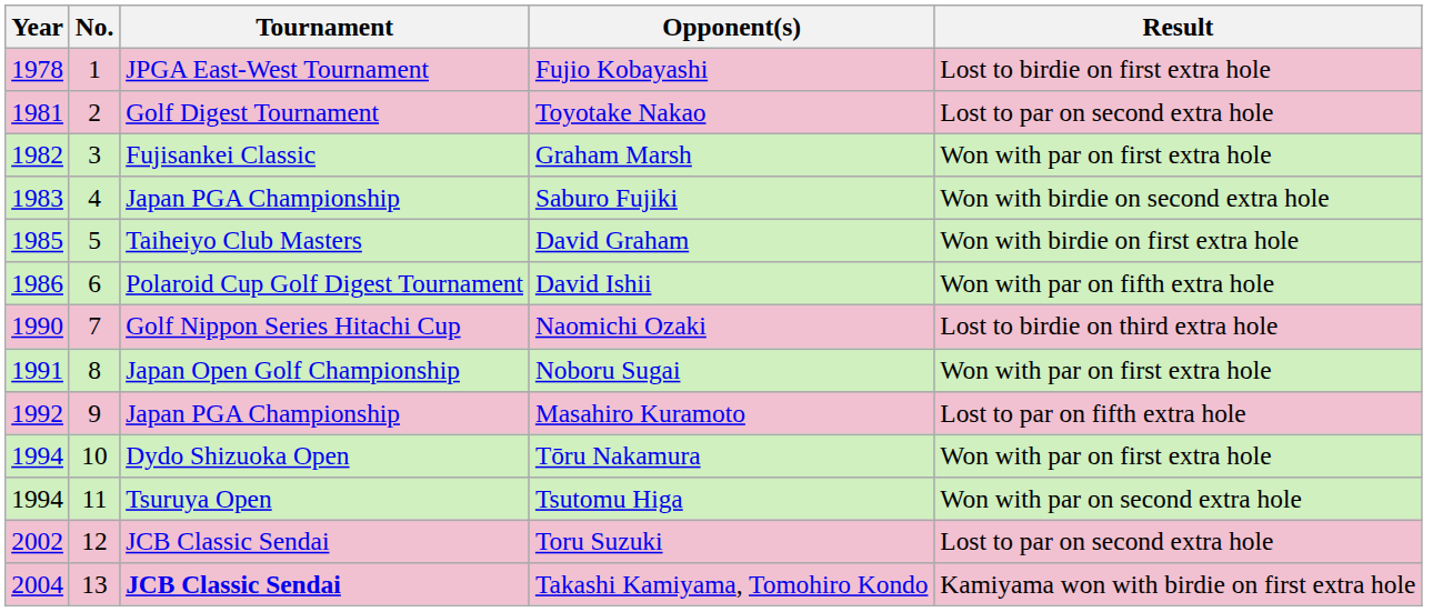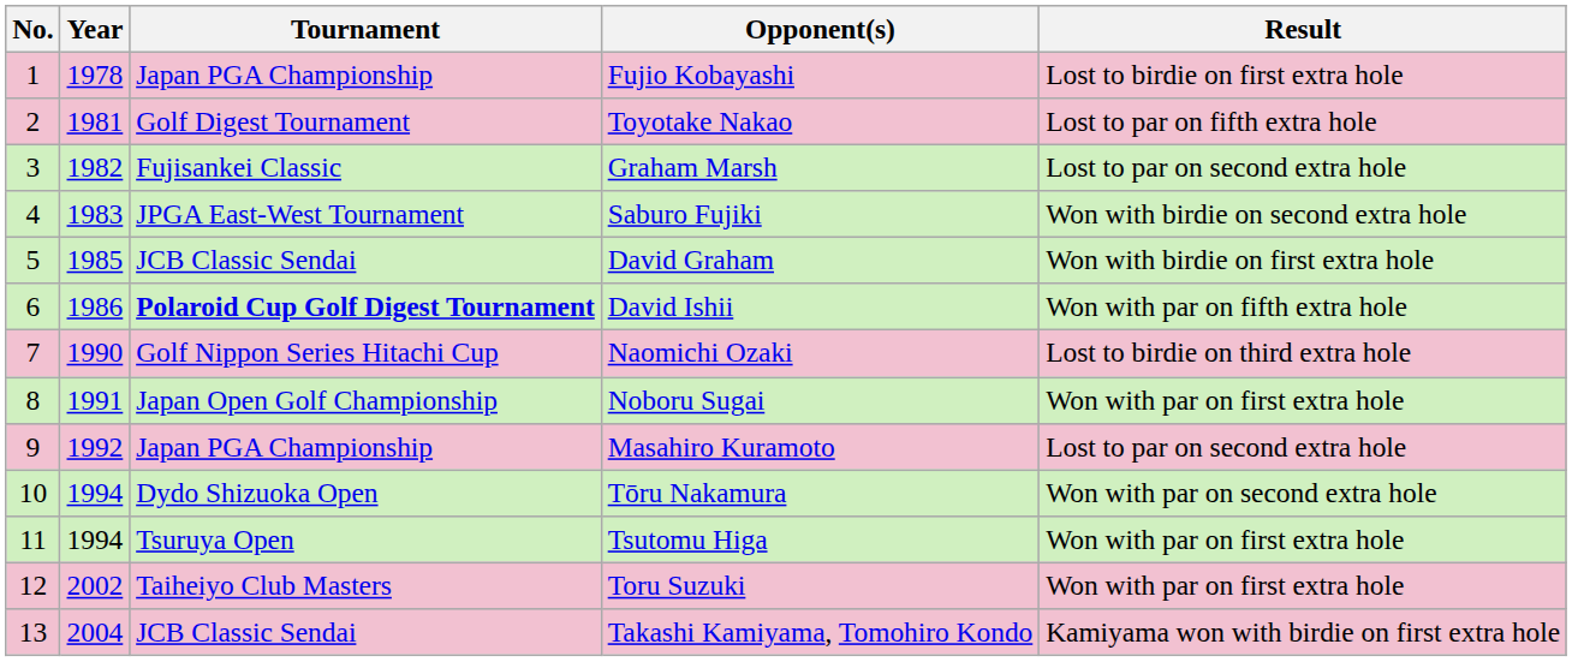 <table class="wikitable" style="font-size:95%;">
 <tr>
+<th>No.</th>
 <th>Year</th>
-<th>No.</th>
 <th>Tournament</th>
 <th>Opponent(s)</th>
 <th>Result</th>
 </tr>
 <tr style="background:#F2C1D1;">
+<td align=center>1</td>
 <td><a href='#'>1978</a></td>
-<td align=center>1</td>
-<td><a href='#'>JPGA East-West Tournament</a></td>
+<td><a href='#'>Japan PGA Championship</a></td>
 <td> <a href='#'>Fujio Kobayashi</a></td>
 <td>Lost to birdie on first extra hole</td>
 </tr>
 <tr style="background:#F2C1D1;">
+<td align=center>2</td>
 <td><a href='#'>1981</a></td>
-<td align=center>2</td>
 <td><a href='#'>Golf Digest Tournament</a></td>
 <td> <a href='#'>Toyotake Nakao</a></td>
+<td>Lost to par on fifth extra hole</td>
+</tr>
+<tr style="background:#D0F0C0;">
+<td align=center>3</td>
+<td><a href='#'>1982</a></td>
+<td><a href='#'>Fujisankei Classic</a></td>
+<td> <a href='#'>Graham Marsh</a></td>
 <td>Lost to par on second extra hole</td>
 </tr>
 <tr style="background:#D0F0C0;">
-<td><a href='#'>1982</a></td>
-<td align=center>3</td>
-<td><a href='#'>Fujisankei Classic</a></td>
-<td> <a href='#'>Graham Marsh</a></td>
-<td>Won with par on first extra hole</td>
-</tr>
-<tr style="background:#D0F0C0;">
+<td align=center>4</td>
 <td><a href='#'>1983</a></td>
-<td align=center>4</td>
-<td><a href='#'>Japan PGA Championship</a></td>
+<td><a href='#'>JPGA East-West Tournament</a></td>
 <td> <a href='#'>Saburo Fujiki</a></td>
 <td>Won with birdie on second extra hole</td>
 </tr>
 <tr style="background:#D0F0C0;">
+<td align=center>5</td>
 <td><a href='#'>1985</a></td>
-<td align=center>5</td>
-<td><a href='#'>Taiheiyo Club Masters</a></td>
+<td><a href='#'>JCB Classic Sendai</a></td>
 <td> <a href='#'>David Graham</a></td>
 <td>Won with birdie on first extra hole</td>
 </tr>
 <tr style="background:#D0F0C0;">
+<td align=center>6</td>
 <td><a href='#'>1986</a></td>
-<td align=center>6</td>
-<td><a href='#'>Polaroid Cup Golf Digest Tournament</a></td>
+<td><strong><a href='#'>Polaroid Cup Golf Digest Tournament</a></strong></td>
 <td> <a href='#'>David Ishii</a></td>
 <td>Won with par on fifth extra hole</td>
 </tr>
 <tr style="background:#F2C1D1;">
+<td align=center>7</td>
 <td><a href='#'>1990</a></td>
-<td align=center>7</td>
 <td><a href='#'>Golf Nippon Series Hitachi Cup</a></td>
 <td> <a href='#'>Naomichi Ozaki</a></td>
 <td>Lost to birdie on third extra hole</td>
 </tr>
 <tr style="background:#D0F0C0;">
+<td align=center>8</td>
 <td><a href='#'>1991</a></td>
-<td align=center>8</td>
 <td><a href='#'>Japan Open Golf Championship</a></td>
 <td> <a href='#'>Noboru Sugai</a></td>
 <td>Won with par on first extra hole</td>
 </tr>
 <tr style="background:#F2C1D1;">
+<td align=center>9</td>
 <td><a href='#'>1992</a></td>
-<td align=center>9</td>
 <td><a href='#'>Japan PGA Championship</a></td>
 <td> <a href='#'>Masahiro Kuramoto</a></td>
-<td>Lost to par on fifth extra hole</td>
+<td>Lost to par on second extra hole</td>
 </tr>
 <tr style="background:#D0F0C0;">
+<td align=center>10</td>
 <td><a href='#'>1994</a></td>
-<td align=center>10</td>
 <td><a href='#'>Dydo Shizuoka Open</a></td>
 <td> <a href='#'>Tōru Nakamura</a></td>
+<td>Won with par on second extra hole</td>
+</tr>
+<tr style="background:#D0F0C0;">
+<td align=center>11</td>
+<td>1994</td>
+<td><a href='#'>Tsuruya Open</a></td>
+<td> <a href='#'>Tsutomu Higa</a></td>
 <td>Won with par on first extra hole</td>
 </tr>
-<tr style="background:#D0F0C0;">
-<td>1994</td>
-<td align=center>11</td>
-<td><a href='#'>Tsuruya Open</a></td>
-<td> <a href='#'>Tsutomu Higa</a></td>
-<td>Won with par on second extra hole</td>
+<tr style="background:#F2C1D1;">
+<td align=center>12</td>
+<td><a href='#'>2002</a></td>
+<td><a href='#'>Taiheiyo Club Masters</a></td>
+<td> <a href='#'>Toru Suzuki</a></td>
+<td>Won with par on first extra hole</td>
 </tr>
 <tr style="background:#F2C1D1;">
-<td><a href='#'>2002</a></td>
-<td align=center>12</td>
+<td align=center>13</td>
+<td><a href='#'>2004</a></td>
 <td><a href='#'>JCB Classic Sendai</a></td>
-<td> <a href='#'>Toru Suzuki</a></td>
-<td>Lost to par on second extra hole</td>
-</tr>
-<tr style="background:#F2C1D1;">
-<td><a href='#'>2004</a></td>
-<td align=center>13</td>
-<td><strong><a href='#'>JCB Classic Sendai</a></strong></td>
 <td> <a href='#'>Takashi Kamiyama</a>,  <a href='#'>Tomohiro Kondo</a></td>
 <td>Kamiyama won with birdie on first extra hole</td>
 </tr>
 </table>
